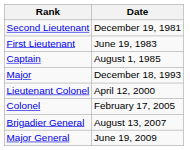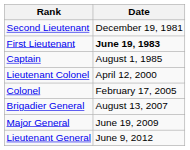 <table class="wikitable">
 <tr>
 <th>Rank</th>
 <th>Date</th>
 </tr>
 <tr>
 <td> <a href='#'>Second Lieutenant</a></td>
 <td>December 19, 1981</td>
 </tr>
 <tr>
 <td> <a href='#'>First Lieutenant</a></td>
-<td>June 19, 1983</td>
+<td><strong>June 19, 1983</strong></td>
 </tr>
 <tr>
 <td> <a href='#'>Captain</a></td>
 <td>August 1, 1985</td>
-</tr>
-<tr>
-<td> <a href='#'>Major</a></td>
-<td>December 18, 1993</td>
 </tr>
 <tr>
 <td> <a href='#'>Lieutenant Colonel</a></td>
 <td>April 12, 2000</td>
 </tr>
 <tr>
 <td> <a href='#'>Colonel</a></td>
 <td>February 17, 2005</td>
 </tr>
 <tr>
 <td> <a href='#'>Brigadier General</a></td>
 <td>August 13, 2007</td>
 </tr>
 <tr>
 <td> <a href='#'>Major General</a></td>
 <td>June 19, 2009</td>
 </tr>
+<tr>
+<td> <a href='#'>Lieutenant General</a></td>
+<td>June 9, 2012</td>
+</tr>
 </table>
